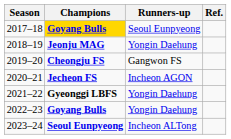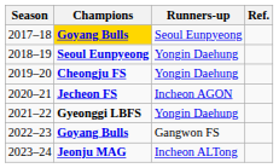 <table class="wikitable">
 <tr>
 <th>Season</th>
 <th>Champions</th>
 <th>Runners-up</th>
 <th>Ref.</th>
 </tr>
 <tr>
 <td>2017–18</td>
 <td style="background: gold;"><a href='#'><strong>Goyang Bulls</strong></a></td>
 <td><a href='#'>Seoul Eunpyeong</a></td>
 <td></td>
 </tr>
 <tr>
 <td>2018–19</td>
-<td><a href='#'><strong>Jeonju MAG</strong></a></td>
+<td><a href='#'><strong>Seoul Eunpyeong</strong></a></td>
 <td><a href='#'>Yongin Daehung</a></td>
 <td></td>
 </tr>
 <tr>
 <td>2019–20</td>
 <td><a href='#'><strong>Cheongju FS</strong></a></td>
-<td>Gangwon FS</td>
+<td><a href='#'>Yongin Daehung</a></td>
 <td></td>
 </tr>
 <tr>
 <td>2020–21</td>
 <td><strong><a href='#'>Jecheon FS</a></strong></td>
 <td><a href='#'>Incheon AGON</a></td>
 <td></td>
 </tr>
 <tr>
 <td>2021–22</td>
 <td><strong>Gyeonggi LBFS</strong></td>
 <td><a href='#'>Yongin Daehung</a></td>
 <td></td>
 </tr>
 <tr>
 <td>2022–23</td>
 <td><a href='#'><strong>Goyang Bulls</strong></a></td>
-<td><a href='#'>Yongin Daehung</a></td>
+<td>Gangwon FS</td>
 <td></td>
 </tr>
 <tr>
 <td>2023–24</td>
-<td><a href='#'><strong>Seoul Eunpyeong</strong></a></td>
+<td><a href='#'><strong>Jeonju MAG</strong></a></td>
 <td><a href='#'>Incheon ALTong</a></td>
 <td></td>
 </tr>
 </table>
